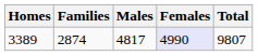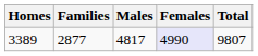 <table class="wikitable">
 <tr>
 <th>Homes</th>
 <th>Families</th>
 <th>Males</th>
 <th>Females</th>
 <th>Total</th>
 </tr>
 <tr>
 <td>3389</td>
-<td>2874</td>
+<td>2877</td>
 <td>4817</td>
 <td style="background: lavender;">4990</td>
 <td>9807</td>
 </tr>
 </table>
